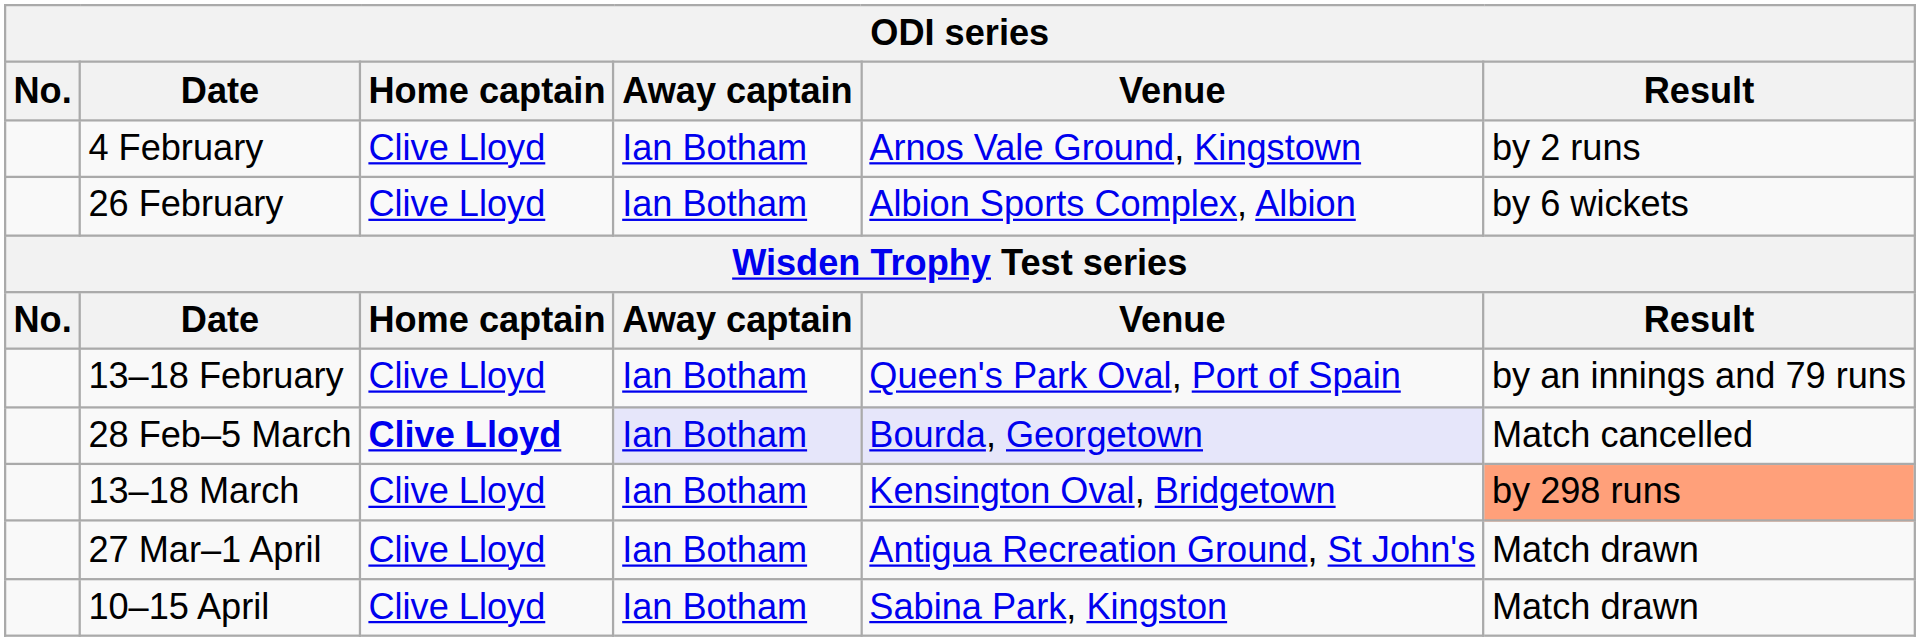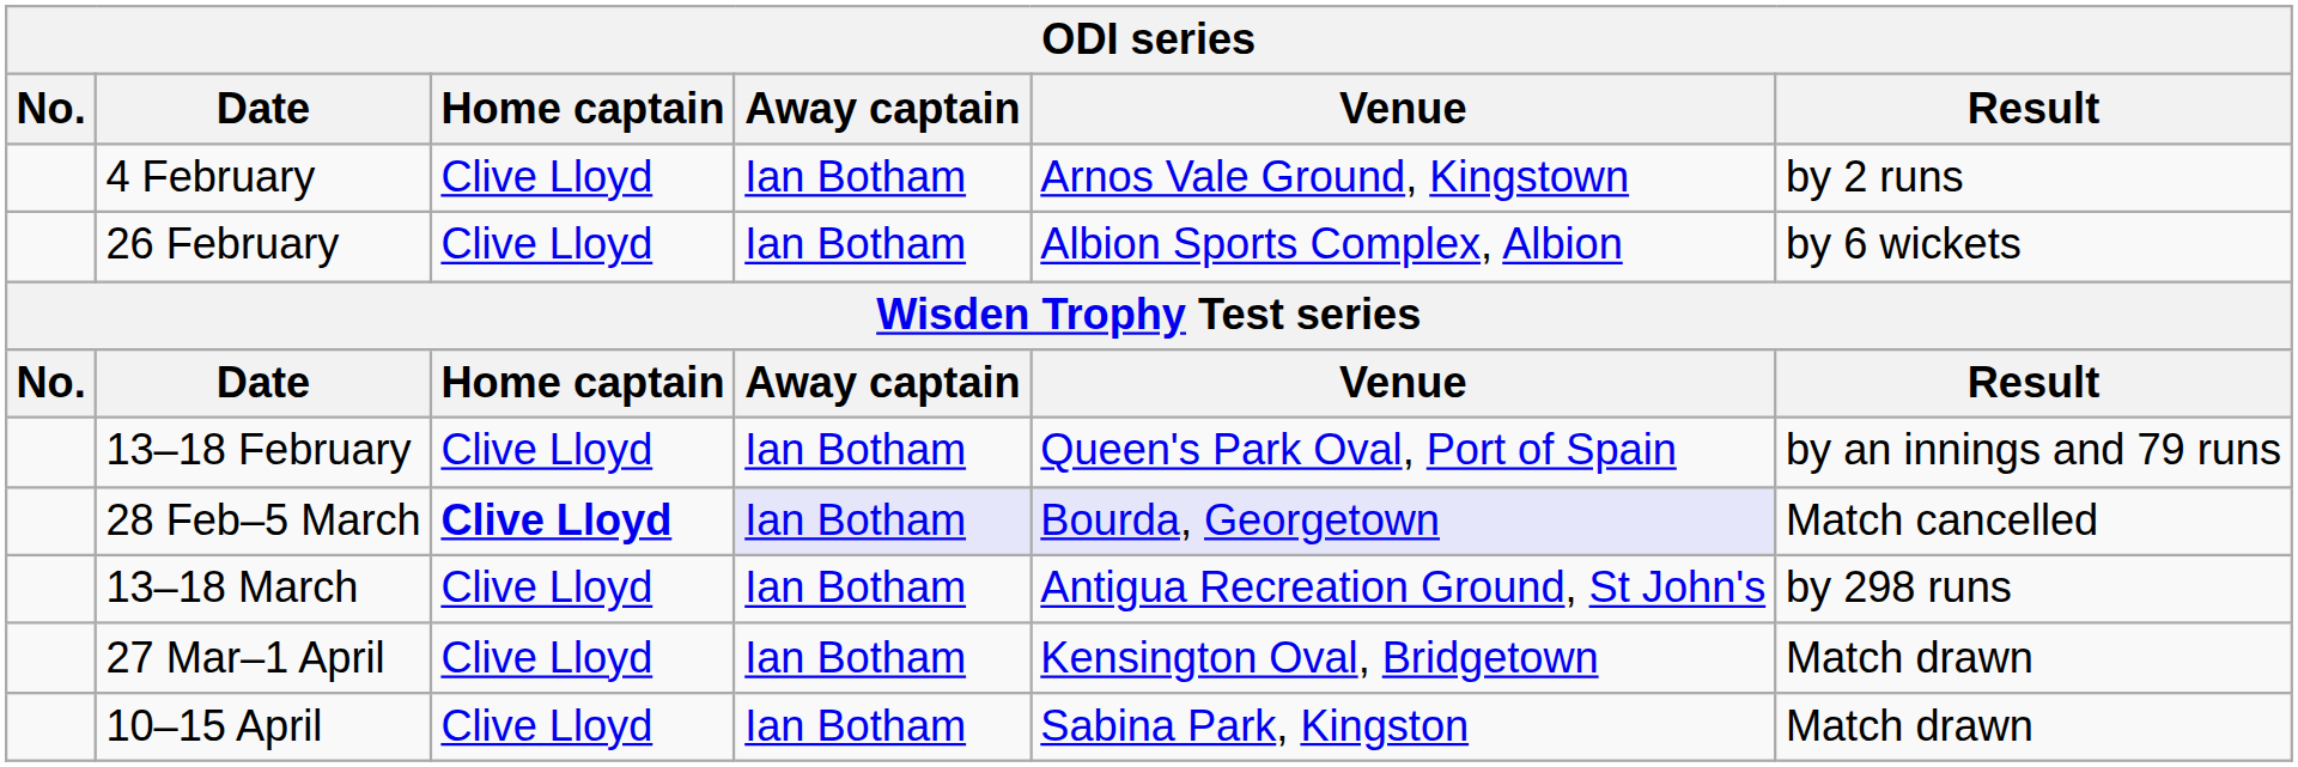 <table class="wikitable">
 <tr>
 <th colspan="9">ODI series</th>
 </tr>
 <tr>
 <th>No.</th>
 <th>Date</th>
 <th>Home captain</th>
 <th>Away captain</th>
 <th>Venue</th>
 <th>Result</th>
 </tr>
 <tr>
 <td></td>
 <td>4 February</td>
 <td><a href='#'>Clive Lloyd</a></td>
 <td><a href='#'>Ian Botham</a></td>
 <td><a href='#'>Arnos Vale Ground</a>, <a href='#'>Kingstown</a></td>
 <td> by 2 runs</td>
 </tr>
 <tr>
 <td></td>
 <td>26 February</td>
 <td><a href='#'>Clive Lloyd</a></td>
 <td><a href='#'>Ian Botham</a></td>
 <td><a href='#'>Albion Sports Complex</a>, <a href='#'>Albion</a></td>
 <td> by 6 wickets</td>
 </tr>
 <tr>
 <th colspan="9"><a href='#'>Wisden Trophy</a> Test series</th>
 </tr>
 <tr>
 <th>No.</th>
 <th>Date</th>
 <th>Home captain</th>
 <th>Away captain</th>
 <th>Venue</th>
 <th>Result</th>
 </tr>
 <tr>
 <td></td>
 <td>13–18 February</td>
 <td><a href='#'>Clive Lloyd</a></td>
 <td><a href='#'>Ian Botham</a></td>
 <td><a href='#'>Queen's Park Oval</a>, <a href='#'>Port of Spain</a></td>
 <td> by an innings and 79 runs</td>
 </tr>
 <tr>
 <td></td>
 <td>28 Feb–5 March</td>
 <td><strong><a href='#'>Clive Lloyd</a></strong></td>
 <td style="background: lavender;"><a href='#'>Ian Botham</a></td>
 <td style="background: lavender;"><a href='#'>Bourda</a>, <a href='#'>Georgetown</a></td>
 <td>Match cancelled</td>
 </tr>
 <tr>
 <td></td>
 <td>13–18 March</td>
 <td><a href='#'>Clive Lloyd</a></td>
 <td><a href='#'>Ian Botham</a></td>
-<td><a href='#'>Kensington Oval</a>, <a href='#'>Bridgetown</a></td>
-<td style="background: lightsalmon;"> by 298 runs</td>
+<td><a href='#'>Antigua Recreation Ground</a>, <a href='#'>St John's</a></td>
+<td> by 298 runs</td>
 </tr>
 <tr>
 <td></td>
 <td>27 Mar–1 April</td>
 <td><a href='#'>Clive Lloyd</a></td>
 <td><a href='#'>Ian Botham</a></td>
-<td><a href='#'>Antigua Recreation Ground</a>, <a href='#'>St John's</a></td>
+<td><a href='#'>Kensington Oval</a>, <a href='#'>Bridgetown</a></td>
 <td>Match drawn</td>
 </tr>
 <tr>
 <td></td>
 <td>10–15 April</td>
 <td><a href='#'>Clive Lloyd</a></td>
 <td><a href='#'>Ian Botham</a></td>
 <td><a href='#'>Sabina Park</a>, <a href='#'>Kingston</a></td>
 <td>Match drawn</td>
 </tr>
 </table>
